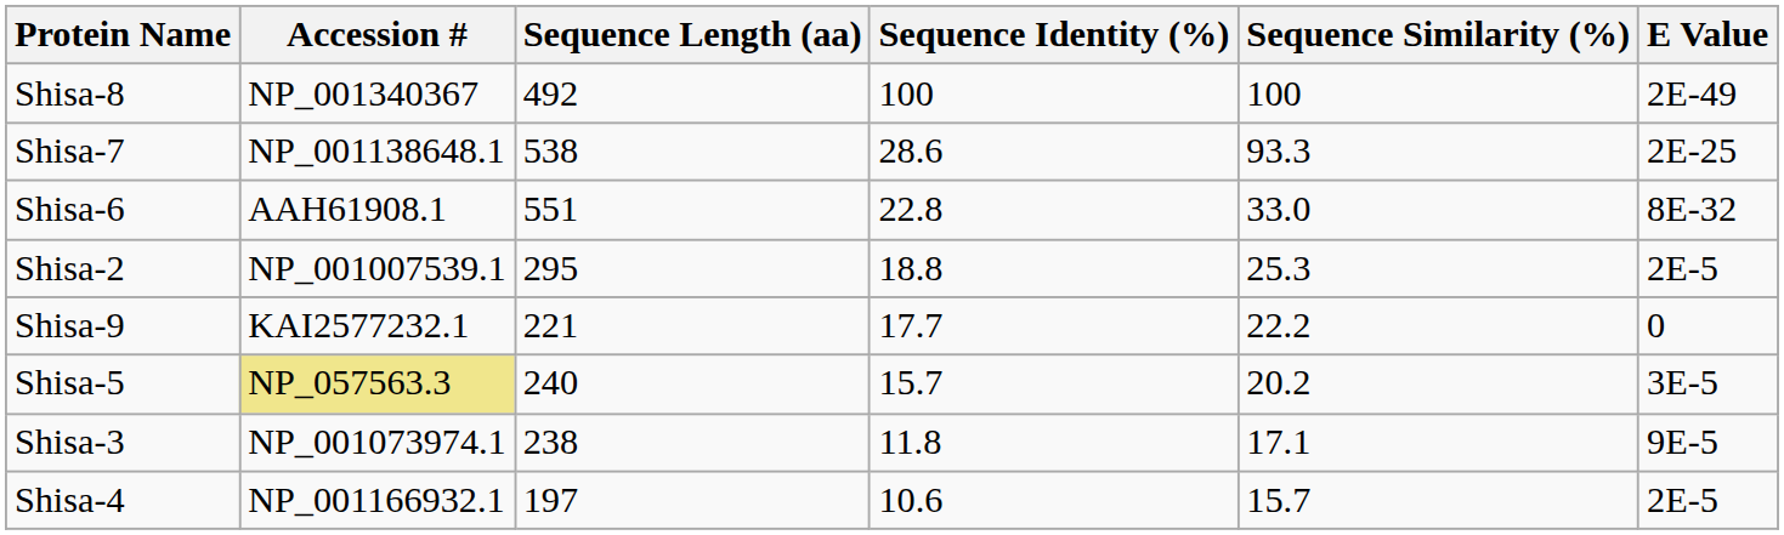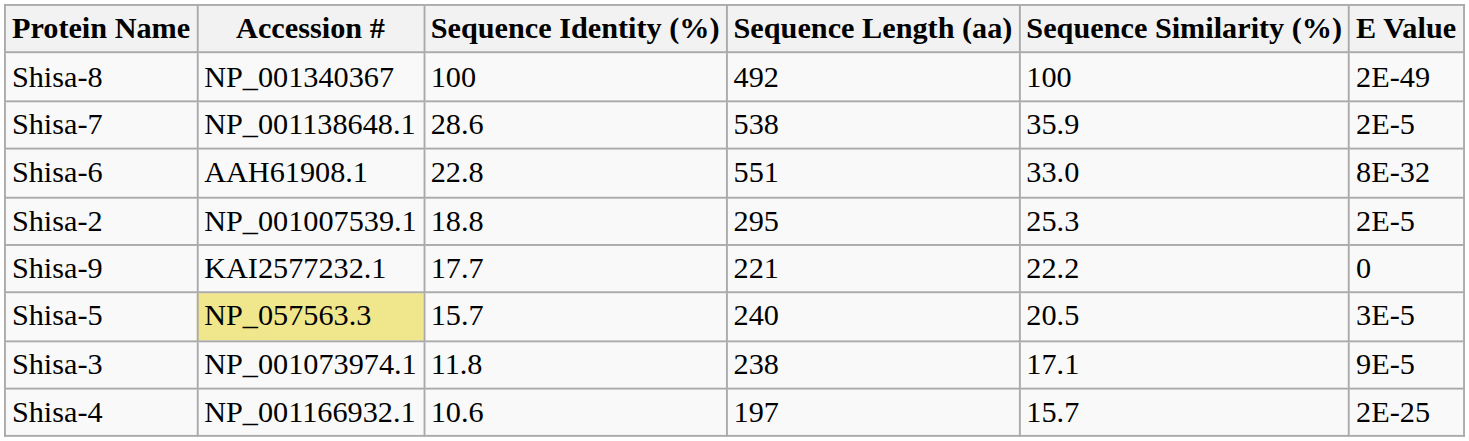 <table class="wikitable">
 <tr>
 <th>Protein Name</th>
 <th>Accession #</th>
+<th>Sequence Identity (%)</th>
 <th>Sequence Length (aa)</th>
-<th>Sequence Identity (%)</th>
 <th>Sequence Similarity (%)</th>
 <th>E Value</th>
 </tr>
 <tr>
 <td>Shisa-8</td>
 <td>NP_001340367</td>
+<td>100</td>
 <td>492</td>
-<td>100</td>
 <td>100</td>
 <td>2E-49</td>
 </tr>
 <tr>
 <td>Shisa-7</td>
 <td>NP_001138648.1</td>
+<td>28.6</td>
 <td>538</td>
-<td>28.6</td>
-<td>93.3</td>
-<td>2E-25</td>
+<td>35.9</td>
+<td>2E-5</td>
 </tr>
 <tr>
 <td>Shisa-6</td>
 <td>AAH61908.1</td>
+<td>22.8</td>
 <td>551</td>
-<td>22.8</td>
 <td>33.0</td>
 <td>8E-32</td>
 </tr>
 <tr>
 <td>Shisa-2</td>
 <td>NP_001007539.1</td>
+<td>18.8</td>
 <td>295</td>
-<td>18.8</td>
 <td>25.3</td>
 <td>2E-5</td>
 </tr>
 <tr>
 <td>Shisa-9</td>
 <td>KAI2577232.1</td>
+<td>17.7</td>
 <td>221</td>
-<td>17.7</td>
 <td>22.2</td>
 <td>0</td>
 </tr>
 <tr>
 <td>Shisa-5</td>
 <td style="background: khaki;">NP_057563.3</td>
+<td>15.7</td>
 <td>240</td>
-<td>15.7</td>
-<td>20.2</td>
+<td>20.5</td>
 <td>3E-5</td>
 </tr>
 <tr>
 <td>Shisa-3</td>
 <td>NP_001073974.1</td>
+<td>11.8</td>
 <td>238</td>
-<td>11.8</td>
 <td>17.1</td>
 <td>9E-5</td>
 </tr>
 <tr>
 <td>Shisa-4</td>
 <td>NP_001166932.1</td>
+<td>10.6</td>
 <td>197</td>
-<td>10.6</td>
 <td>15.7</td>
-<td>2E-5</td>
+<td>2E-25</td>
 </tr>
 </table>
